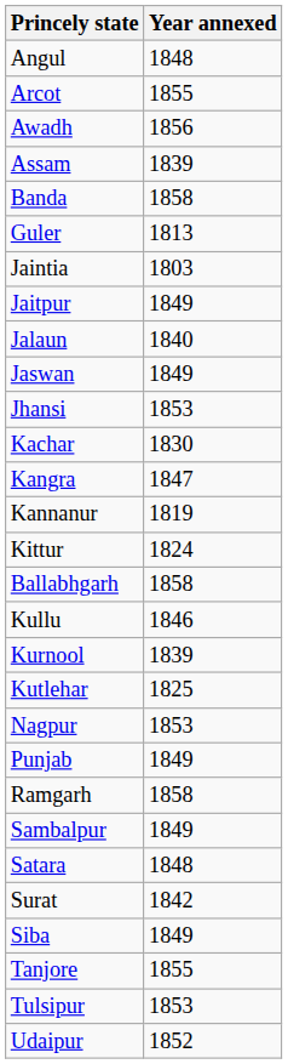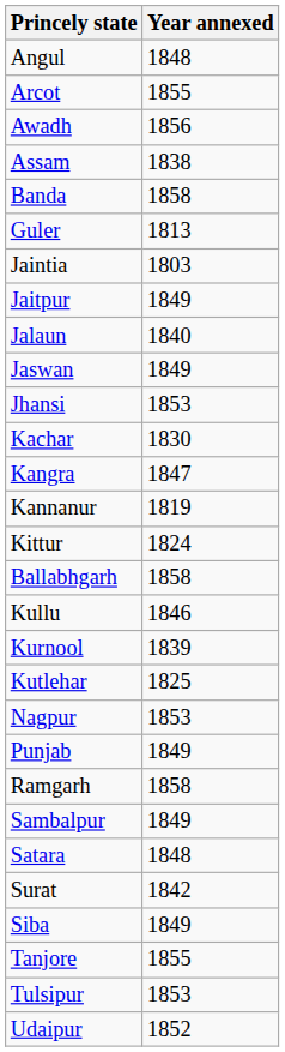 <table class="wikitable sortable">
 <tr>
 <th>Princely state</th>
 <th>Year annexed</th>
 </tr>
 <tr>
 <td>Angul</td>
 <td>1848</td>
 </tr>
 <tr>
 <td><a href='#'>Arcot</a></td>
 <td>1855</td>
 </tr>
 <tr>
 <td><a href='#'>Awadh</a></td>
 <td>1856</td>
 </tr>
 <tr>
 <td><a href='#'>Assam</a></td>
-<td>1839</td>
+<td>1838</td>
 </tr>
 <tr>
 <td><a href='#'>Banda</a></td>
 <td>1858</td>
 </tr>
 <tr>
 <td><a href='#'>Guler</a></td>
 <td>1813</td>
 </tr>
 <tr>
 <td>Jaintia</td>
 <td>1803</td>
 </tr>
 <tr>
 <td><a href='#'>Jaitpur</a></td>
 <td>1849</td>
 </tr>
 <tr>
 <td><a href='#'>Jalaun</a></td>
 <td>1840</td>
 </tr>
 <tr>
 <td><a href='#'>Jaswan</a></td>
 <td>1849</td>
 </tr>
 <tr>
 <td><a href='#'>Jhansi</a></td>
 <td>1853</td>
 </tr>
 <tr>
 <td><a href='#'>Kachar</a></td>
 <td>1830</td>
 </tr>
 <tr>
 <td><a href='#'>Kangra</a></td>
 <td>1847</td>
 </tr>
 <tr>
 <td>Kannanur</td>
 <td>1819</td>
 </tr>
 <tr>
 <td>Kittur</td>
 <td>1824</td>
 </tr>
 <tr>
 <td><a href='#'>Ballabhgarh</a></td>
 <td>1858</td>
 </tr>
 <tr>
 <td>Kullu</td>
 <td>1846</td>
 </tr>
 <tr>
 <td><a href='#'>Kurnool</a></td>
 <td>1839</td>
 </tr>
 <tr>
 <td><a href='#'>Kutlehar</a></td>
 <td>1825</td>
 </tr>
 <tr>
 <td><a href='#'>Nagpur</a></td>
 <td>1853</td>
 </tr>
 <tr>
 <td><a href='#'>Punjab</a></td>
 <td>1849</td>
 </tr>
 <tr>
 <td>Ramgarh</td>
 <td>1858</td>
 </tr>
 <tr>
 <td><a href='#'>Sambalpur</a></td>
 <td>1849</td>
 </tr>
 <tr>
 <td><a href='#'>Satara</a></td>
 <td>1848</td>
 </tr>
 <tr>
 <td>Surat</td>
 <td>1842</td>
 </tr>
 <tr>
 <td><a href='#'>Siba</a></td>
 <td>1849</td>
 </tr>
 <tr>
 <td><a href='#'>Tanjore</a></td>
 <td>1855</td>
 </tr>
 <tr>
 <td><a href='#'>Tulsipur</a></td>
 <td>1853</td>
 </tr>
 <tr>
 <td><a href='#'>Udaipur</a></td>
 <td>1852</td>
 </tr>
 </table>
